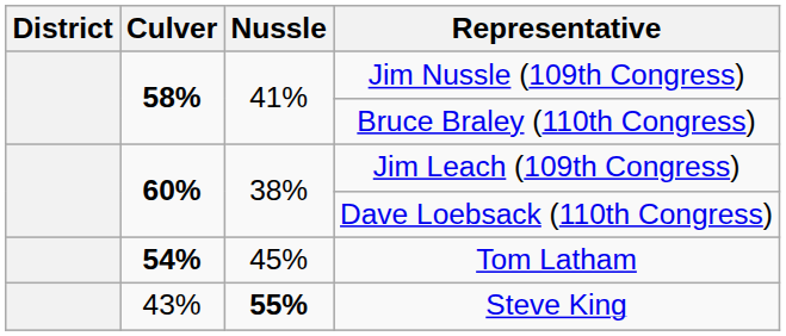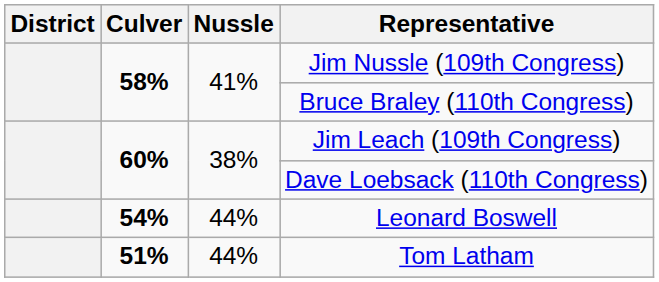 <table class=wikitable>
 <tr>
 <th>District</th>
 <th>Culver</th>
 <th>Nussle</th>
 <th>Representative</th>
 </tr>
 <tr align=center>
 <th rowspan=2 ></th>
 <td rowspan=2><strong>58%</strong></td>
 <td rowspan=2>41%</td>
 <td><a href='#'>Jim Nussle</a> (<a href='#'>109th Congress</a>)</td>
 </tr>
 <tr align=center>
 <td><a href='#'>Bruce Braley</a> (<a href='#'>110th Congress</a>)</td>
 </tr>
 <tr align=center>
 <th rowspan=2 ></th>
 <td rowspan=2><strong>60%</strong></td>
 <td rowspan=2>38%</td>
 <td><a href='#'>Jim Leach</a> (<a href='#'>109th Congress</a>)</td>
 </tr>
 <tr align=center>
 <td><a href='#'>Dave Loebsack</a> (<a href='#'>110th Congress</a>)</td>
 </tr>
 <tr align=center>
 <th></th>
 <td><strong>54%</strong></td>
-<td>45%</td>
-<td><a href='#'>Tom Latham</a></td>
+<td>44%</td>
+<td><a href='#'>Leonard Boswell</a></td>
 </tr>
 <tr align=center>
 <th></th>
-<td>43%</td>
-<td><strong>55%</strong></td>
-<td><a href='#'>Steve King</a></td>
+<td><strong>51%</strong></td>
+<td>44%</td>
+<td><a href='#'>Tom Latham</a></td>
 </tr>
 </table>
